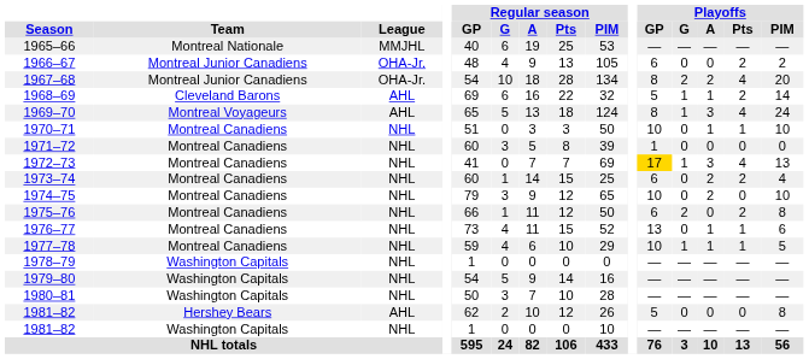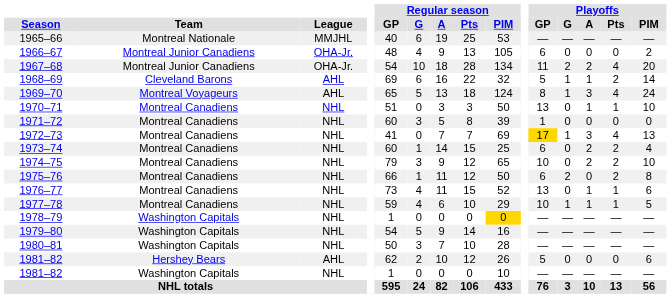 <table border="0" cellpadding="1" cellspacing="0" style="text-align:center; width:60em">
 <tr bgcolor="#e0e0e0">
 <th colspan="3" bgcolor="#ffffff"> </th>
 <th rowspan="99" bgcolor="#ffffff"> </th>
 <th colspan="5"><a href='#'>Regular season</a></th>
 <th rowspan="99" bgcolor="#ffffff"> </th>
 <th colspan="5"><a href='#'>Playoffs</a></th>
 </tr>
 <tr bgcolor="#e0e0e0">
 <th><a href='#'>Season</a></th>
 <th>Team</th>
 <th>League</th>
 <th>GP</th>
 <th><a href='#'>G</a></th>
 <th><a href='#'>A</a></th>
 <th><a href='#'>Pts</a></th>
 <th><a href='#'>PIM</a></th>
 <th>GP</th>
 <th>G</th>
 <th>A</th>
 <th>Pts</th>
 <th>PIM</th>
 </tr>
 <tr bgcolor="#f0f0f0">
 <td>1965–66</td>
 <td>Montreal Nationale</td>
 <td>MMJHL</td>
 <td>40</td>
 <td>6</td>
 <td>19</td>
 <td>25</td>
 <td>53</td>
 <td>—</td>
 <td>—</td>
 <td>—</td>
 <td>—</td>
 <td>—</td>
 </tr>
 <tr>
 <td><a href='#'>1966–67</a></td>
 <td><a href='#'>Montreal Junior Canadiens</a></td>
 <td><a href='#'>OHA-Jr.</a></td>
 <td>48</td>
 <td>4</td>
 <td>9</td>
 <td>13</td>
 <td>105</td>
 <td>6</td>
 <td>0</td>
 <td>0</td>
-<td>2</td>
+<td>0</td>
 <td>2</td>
 </tr>
 <tr bgcolor="#f0f0f0">
 <td><a href='#'>1967–68</a></td>
 <td>Montreal Junior Canadiens</td>
 <td>OHA-Jr.</td>
 <td>54</td>
 <td>10</td>
 <td>18</td>
 <td>28</td>
 <td>134</td>
-<td>8</td>
+<td>11</td>
 <td>2</td>
 <td>2</td>
 <td>4</td>
 <td>20</td>
 </tr>
 <tr>
 <td><a href='#'>1968–69</a></td>
 <td><a href='#'>Cleveland Barons</a></td>
 <td><a href='#'>AHL</a></td>
 <td>69</td>
 <td>6</td>
 <td>16</td>
 <td>22</td>
 <td>32</td>
 <td>5</td>
 <td>1</td>
 <td>1</td>
 <td>2</td>
 <td>14</td>
 </tr>
 <tr bgcolor="#f0f0f0">
 <td><a href='#'>1969–70</a></td>
 <td><a href='#'>Montreal Voyageurs</a></td>
 <td>AHL</td>
 <td>65</td>
 <td>5</td>
 <td>13</td>
 <td>18</td>
 <td>124</td>
 <td>8</td>
 <td>1</td>
 <td>3</td>
 <td>4</td>
 <td>24</td>
 </tr>
 <tr>
 <td><a href='#'>1970–71</a></td>
 <td><a href='#'>Montreal Canadiens</a></td>
 <td><a href='#'>NHL</a></td>
 <td>51</td>
 <td>0</td>
 <td>3</td>
 <td>3</td>
 <td>50</td>
-<td>10</td>
+<td>13</td>
 <td>0</td>
 <td>1</td>
 <td>1</td>
 <td>10</td>
 </tr>
 <tr bgcolor="#f0f0f0">
 <td><a href='#'>1971–72</a></td>
 <td>Montreal Canadiens</td>
 <td>NHL</td>
 <td>60</td>
 <td>3</td>
 <td>5</td>
 <td>8</td>
 <td>39</td>
 <td>1</td>
 <td>0</td>
 <td>0</td>
 <td>0</td>
 <td>0</td>
 </tr>
 <tr>
 <td><a href='#'>1972–73</a></td>
 <td>Montreal Canadiens</td>
 <td>NHL</td>
 <td>41</td>
 <td>0</td>
 <td>7</td>
 <td>7</td>
 <td>69</td>
 <td style="background: gold;">17</td>
 <td>1</td>
 <td>3</td>
 <td>4</td>
 <td>13</td>
 </tr>
 <tr bgcolor="#f0f0f0">
 <td><a href='#'>1973–74</a></td>
 <td>Montreal Canadiens</td>
 <td>NHL</td>
 <td>60</td>
 <td>1</td>
 <td>14</td>
 <td>15</td>
 <td>25</td>
 <td>6</td>
 <td>0</td>
 <td>2</td>
 <td>2</td>
 <td>4</td>
 </tr>
 <tr>
 <td><a href='#'>1974–75</a></td>
 <td>Montreal Canadiens</td>
 <td>NHL</td>
 <td>79</td>
 <td>3</td>
 <td>9</td>
 <td>12</td>
 <td>65</td>
 <td>10</td>
 <td>0</td>
 <td>2</td>
-<td>0</td>
+<td>2</td>
 <td>10</td>
 </tr>
 <tr bgcolor="#f0f0f0">
 <td><a href='#'>1975–76</a></td>
 <td>Montreal Canadiens</td>
 <td>NHL</td>
 <td>66</td>
 <td>1</td>
 <td>11</td>
 <td>12</td>
 <td>50</td>
 <td>6</td>
 <td>2</td>
 <td>0</td>
 <td>2</td>
 <td>8</td>
 </tr>
 <tr>
 <td><a href='#'>1976–77</a></td>
 <td>Montreal Canadiens</td>
 <td>NHL</td>
 <td>73</td>
 <td>4</td>
 <td>11</td>
 <td>15</td>
 <td>52</td>
 <td>13</td>
 <td>0</td>
 <td>1</td>
 <td>1</td>
 <td>6</td>
 </tr>
 <tr bgcolor="#f0f0f0">
 <td><a href='#'>1977–78</a></td>
 <td>Montreal Canadiens</td>
 <td>NHL</td>
 <td>59</td>
 <td>4</td>
 <td>6</td>
 <td>10</td>
 <td>29</td>
 <td>10</td>
 <td>1</td>
 <td>1</td>
 <td>1</td>
 <td>5</td>
 </tr>
 <tr>
 <td><a href='#'>1978–79</a></td>
 <td><a href='#'>Washington Capitals</a></td>
 <td>NHL</td>
 <td>1</td>
 <td>0</td>
 <td>0</td>
 <td>0</td>
-<td>0</td>
+<td style="background: gold;">0</td>
 <td>—</td>
 <td>—</td>
 <td>—</td>
 <td>—</td>
 <td>—</td>
 </tr>
 <tr bgcolor="#f0f0f0">
 <td><a href='#'>1979–80</a></td>
 <td>Washington Capitals</td>
 <td>NHL</td>
 <td>54</td>
 <td>5</td>
 <td>9</td>
 <td>14</td>
 <td>16</td>
 <td>—</td>
 <td>—</td>
 <td>—</td>
 <td>—</td>
 <td>—</td>
 </tr>
 <tr>
 <td><a href='#'>1980–81</a></td>
 <td>Washington Capitals</td>
 <td>NHL</td>
 <td>50</td>
 <td>3</td>
 <td>7</td>
 <td>10</td>
 <td>28</td>
 <td>—</td>
 <td>—</td>
 <td>—</td>
 <td>—</td>
 <td>—</td>
 </tr>
 <tr bgcolor="#f0f0f0">
 <td><a href='#'>1981–82</a></td>
 <td><a href='#'>Hershey Bears</a></td>
 <td>AHL</td>
 <td>62</td>
 <td>2</td>
 <td>10</td>
 <td>12</td>
 <td>26</td>
 <td>5</td>
 <td>0</td>
 <td>0</td>
 <td>0</td>
-<td>8</td>
+<td>6</td>
 </tr>
 <tr>
 <td><a href='#'>1981–82</a></td>
 <td>Washington Capitals</td>
 <td>NHL</td>
 <td>1</td>
 <td>0</td>
 <td>0</td>
 <td>0</td>
 <td>10</td>
 <td>—</td>
 <td>—</td>
 <td>—</td>
 <td>—</td>
 <td>—</td>
 </tr>
 <tr bgcolor="#e0e0e0">
 <th colspan="3">NHL totals</th>
 <th>595</th>
 <th>24</th>
 <th>82</th>
 <th>106</th>
 <th>433</th>
 <th>76</th>
 <th>3</th>
 <th>10</th>
 <th>13</th>
 <th>56</th>
 </tr>
 </table>
